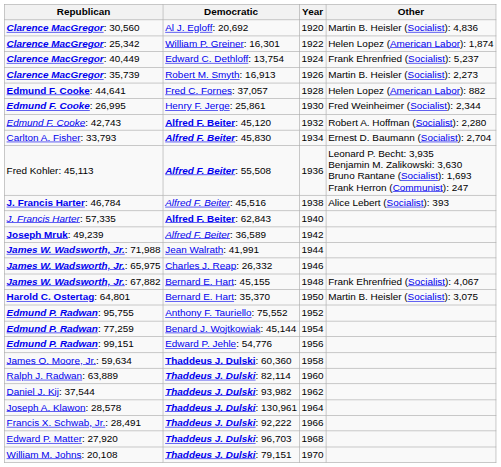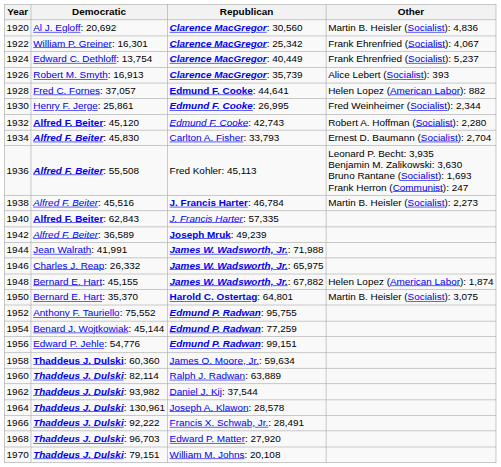 <table class=wikitable>
 <tr>
+<th>Year</th>
+<th>Democratic</th>
 <th>Republican</th>
-<th>Democratic</th>
-<th>Year</th>
 <th>Other</th>
 </tr>
 <tr>
+<td>1920</td>
+<td><a href='#'>Al J. Egloff</a>: 20,692</td>
 <td><strong><em><a href='#'>Clarence MacGregor</a></em></strong>: 30,560</td>
-<td><a href='#'>Al J. Egloff</a>: 20,692</td>
-<td>1920</td>
 <td>Martin B. Heisler (<a href='#'>Socialist</a>): 4,836</td>
 </tr>
 <tr>
+<td>1922</td>
+<td><a href='#'>William P. Greiner</a>: 16,301</td>
 <td><strong><em><a href='#'>Clarence MacGregor</a></em></strong>: 25,342</td>
-<td><a href='#'>William P. Greiner</a>: 16,301</td>
-<td>1922</td>
+<td>Frank Ehrenfried (<a href='#'>Socialist</a>): 4,067</td>
+</tr>
+<tr>
+<td>1924</td>
+<td><a href='#'>Edward C. Dethloff</a>: 13,754</td>
+<td><strong><em><a href='#'>Clarence MacGregor</a></em></strong>: 40,449</td>
+<td>Frank Ehrenfried (<a href='#'>Socialist</a>): 5,237</td>
+</tr>
+<tr>
+<td>1926</td>
+<td><a href='#'>Robert M. Smyth</a>: 16,913</td>
+<td><strong><em><a href='#'>Clarence MacGregor</a></em></strong>: 35,739</td>
+<td>Alice Lebert (<a href='#'>Socialist</a>): 393</td>
+</tr>
+<tr>
+<td>1928</td>
+<td><a href='#'>Fred C. Fornes</a>: 37,057</td>
+<td><strong><a href='#'>Edmund F. Cooke</a></strong>: 44,641</td>
+<td>Helen Lopez (<a href='#'>American Labor</a>): 882</td>
+</tr>
+<tr>
+<td>1930</td>
+<td><a href='#'>Henry F. Jerge</a>: 25,861</td>
+<td><strong><em><a href='#'>Edmund F. Cooke</a></em></strong>: 26,995</td>
+<td>Fred Weinheimer (<a href='#'>Socialist</a>): 2,344</td>
+</tr>
+<tr>
+<td>1932</td>
+<td><strong><a href='#'>Alfred F. Beiter</a></strong>: 45,120</td>
+<td><em><a href='#'>Edmund F. Cooke</a></em>: 42,743</td>
+<td>Robert A. Hoffman (<a href='#'>Socialist</a>): 2,280</td>
+</tr>
+<tr>
+<td>1934</td>
+<td><strong><em><a href='#'>Alfred F. Beiter</a></em></strong>: 45,830</td>
+<td><a href='#'>Carlton A. Fisher</a>: 33,793</td>
+<td>Ernest D. Baumann (<a href='#'>Socialist</a>): 2,704</td>
+</tr>
+<tr>
+<td>1936</td>
+<td><strong><em><a href='#'>Alfred F. Beiter</a></em></strong>: 55,508</td>
+<td>Fred Kohler: 45,113</td>
+<td>Leonard P. Becht: 3,935<br>Benjamin M. Zalikowski: 3,630<br>Bruno Rantane (<a href='#'>Socialist</a>): 1,693<br>Frank Herron (<a href='#'>Communist</a>): 247</td>
+</tr>
+<tr>
+<td>1938</td>
+<td><em><a href='#'>Alfred F. Beiter</a></em>: 45,516</td>
+<td><strong><a href='#'>J. Francis Harter</a></strong>: 46,784</td>
+<td>Martin B. Heisler (<a href='#'>Socialist</a>): 2,273</td>
+</tr>
+<tr>
+<td>1940</td>
+<td><strong><a href='#'>Alfred F. Beiter</a></strong>: 62,843</td>
+<td><em><a href='#'>J. Francis Harter</a></em>: 57,335</td>
+<td></td>
+</tr>
+<tr>
+<td>1942</td>
+<td><em><a href='#'>Alfred F. Beiter</a></em>: 36,589</td>
+<td><strong><a href='#'>Joseph Mruk</a></strong>: 49,239</td>
+<td></td>
+</tr>
+<tr>
+<td>1944</td>
+<td><a href='#'>Jean Walrath</a>: 41,991</td>
+<td><strong><em><a href='#'>James W. Wadsworth, Jr.</a></em></strong>: 71,988</td>
+<td></td>
+</tr>
+<tr>
+<td>1946</td>
+<td><a href='#'>Charles J. Reap</a>: 26,332</td>
+<td><strong><em><a href='#'>James W. Wadsworth, Jr.</a></em></strong>: 65,975</td>
+<td></td>
+</tr>
+<tr>
+<td>1948</td>
+<td><a href='#'>Bernard E. Hart</a>: 45,155</td>
+<td><strong><em><a href='#'>James W. Wadsworth, Jr.</a></em></strong>: 67,882</td>
 <td>Helen Lopez (<a href='#'>American Labor</a>): 1,874</td>
 </tr>
 <tr>
-<td><strong><em><a href='#'>Clarence MacGregor</a></em></strong>: 40,449</td>
-<td><a href='#'>Edward C. Dethloff</a>: 13,754</td>
-<td>1924</td>
-<td>Frank Ehrenfried (<a href='#'>Socialist</a>): 5,237</td>
+<td>1950</td>
+<td><a href='#'>Bernard E. Hart</a>: 35,370</td>
+<td><strong><a href='#'>Harold C. Ostertag</a></strong>: 64,801</td>
+<td>Martin B. Heisler (<a href='#'>Socialist</a>): 3,075</td>
 </tr>
 <tr>
-<td><strong><em><a href='#'>Clarence MacGregor</a></em></strong>: 35,739</td>
-<td><a href='#'>Robert M. Smyth</a>: 16,913</td>
-<td>1926</td>
-<td>Martin B. Heisler (<a href='#'>Socialist</a>): 2,273</td>
-</tr>
-<tr>
-<td><strong><a href='#'>Edmund F. Cooke</a></strong>: 44,641</td>
-<td><a href='#'>Fred C. Fornes</a>: 37,057</td>
-<td>1928</td>
-<td>Helen Lopez (<a href='#'>American Labor</a>): 882</td>
-</tr>
-<tr>
-<td><strong><em><a href='#'>Edmund F. Cooke</a></em></strong>: 26,995</td>
-<td><a href='#'>Henry F. Jerge</a>: 25,861</td>
-<td>1930</td>
-<td>Fred Weinheimer (<a href='#'>Socialist</a>): 2,344</td>
-</tr>
-<tr>
-<td><em><a href='#'>Edmund F. Cooke</a></em>: 42,743</td>
-<td><strong><a href='#'>Alfred F. Beiter</a></strong>: 45,120</td>
-<td>1932</td>
-<td>Robert A. Hoffman (<a href='#'>Socialist</a>): 2,280</td>
-</tr>
-<tr>
-<td><a href='#'>Carlton A. Fisher</a>: 33,793</td>
-<td><strong><em><a href='#'>Alfred F. Beiter</a></em></strong>: 45,830</td>
-<td>1934</td>
-<td>Ernest D. Baumann (<a href='#'>Socialist</a>): 2,704</td>
-</tr>
-<tr>
-<td>Fred Kohler: 45,113</td>
-<td><strong><em><a href='#'>Alfred F. Beiter</a></em></strong>: 55,508</td>
-<td>1936</td>
-<td>Leonard P. Becht: 3,935<br>Benjamin M. Zalikowski: 3,630<br>Bruno Rantane (<a href='#'>Socialist</a>): 1,693<br>Frank Herron (<a href='#'>Communist</a>): 247</td>
-</tr>
-<tr>
-<td><strong><a href='#'>J. Francis Harter</a></strong>: 46,784</td>
-<td><em><a href='#'>Alfred F. Beiter</a></em>: 45,516</td>
-<td>1938</td>
-<td>Alice Lebert (<a href='#'>Socialist</a>): 393</td>
-</tr>
-<tr>
-<td><em><a href='#'>J. Francis Harter</a></em>: 57,335</td>
-<td><strong><a href='#'>Alfred F. Beiter</a></strong>: 62,843</td>
-<td>1940</td>
+<td>1952</td>
+<td><a href='#'>Anthony F. Tauriello</a>: 75,552</td>
+<td><strong><em><a href='#'>Edmund P. Radwan</a></em></strong>: 95,755</td>
 <td></td>
 </tr>
 <tr>
-<td><strong><a href='#'>Joseph Mruk</a></strong>: 49,239</td>
-<td><em><a href='#'>Alfred F. Beiter</a></em>: 36,589</td>
-<td>1942</td>
+<td>1954</td>
+<td><a href='#'>Benard J. Wojtkowiak</a>: 45,144</td>
+<td><strong><em><a href='#'>Edmund P. Radwan</a></em></strong>: 77,259</td>
 <td></td>
 </tr>
 <tr>
-<td><strong><em><a href='#'>James W. Wadsworth, Jr.</a></em></strong>: 71,988</td>
-<td><a href='#'>Jean Walrath</a>: 41,991</td>
-<td>1944</td>
+<td>1956</td>
+<td><a href='#'>Edward P. Jehle</a>: 54,776</td>
+<td><strong><em><a href='#'>Edmund P. Radwan</a></em></strong>: 99,151</td>
 <td></td>
 </tr>
 <tr>
-<td><strong><em><a href='#'>James W. Wadsworth, Jr.</a></em></strong>: 65,975</td>
-<td><a href='#'>Charles J. Reap</a>: 26,332</td>
-<td>1946</td>
+<td>1958</td>
+<td><strong><a href='#'>Thaddeus J. Dulski</a></strong>: 60,360</td>
+<td><a href='#'>James O. Moore, Jr.</a>: 59,634</td>
 <td></td>
 </tr>
 <tr>
-<td><strong><em><a href='#'>James W. Wadsworth, Jr.</a></em></strong>: 67,882</td>
-<td><a href='#'>Bernard E. Hart</a>: 45,155</td>
-<td>1948</td>
-<td>Frank Ehrenfried (<a href='#'>Socialist</a>): 4,067</td>
-</tr>
-<tr>
-<td><strong><a href='#'>Harold C. Ostertag</a></strong>: 64,801</td>
-<td><a href='#'>Bernard E. Hart</a>: 35,370</td>
-<td>1950</td>
-<td>Martin B. Heisler (<a href='#'>Socialist</a>): 3,075</td>
-</tr>
-<tr>
-<td><strong><em><a href='#'>Edmund P. Radwan</a></em></strong>: 95,755</td>
-<td><a href='#'>Anthony F. Tauriello</a>: 75,552</td>
-<td>1952</td>
+<td>1960</td>
+<td><strong><em><a href='#'>Thaddeus J. Dulski</a></em></strong>: 82,114</td>
+<td><a href='#'>Ralph J. Radwan</a>: 63,889</td>
 <td></td>
 </tr>
 <tr>
-<td><strong><em><a href='#'>Edmund P. Radwan</a></em></strong>: 77,259</td>
-<td><a href='#'>Benard J. Wojtkowiak</a>: 45,144</td>
-<td>1954</td>
+<td>1962</td>
+<td><strong><em><a href='#'>Thaddeus J. Dulski</a></em></strong>: 93,982</td>
+<td><a href='#'>Daniel J. Kij</a>: 37,544</td>
 <td></td>
 </tr>
 <tr>
-<td><strong><em><a href='#'>Edmund P. Radwan</a></em></strong>: 99,151</td>
-<td><a href='#'>Edward P. Jehle</a>: 54,776</td>
-<td>1956</td>
+<td>1964</td>
+<td><strong><em><a href='#'>Thaddeus J. Dulski</a></em></strong>: 130,961</td>
+<td><a href='#'>Joseph A. Klawon</a>: 28,578</td>
 <td></td>
 </tr>
 <tr>
-<td><a href='#'>James O. Moore, Jr.</a>: 59,634</td>
-<td><strong><a href='#'>Thaddeus J. Dulski</a></strong>: 60,360</td>
-<td>1958</td>
+<td>1966</td>
+<td><strong><em><a href='#'>Thaddeus J. Dulski</a></em></strong>: 92,222</td>
+<td><a href='#'>Francis X. Schwab, Jr.</a>: 28,491</td>
 <td></td>
 </tr>
 <tr>
-<td><a href='#'>Ralph J. Radwan</a>: 63,889</td>
-<td><strong><em><a href='#'>Thaddeus J. Dulski</a></em></strong>: 82,114</td>
-<td>1960</td>
+<td>1968</td>
+<td><strong><em><a href='#'>Thaddeus J. Dulski</a></em></strong>: 96,703</td>
+<td><a href='#'>Edward P. Matter</a>: 27,920</td>
 <td></td>
 </tr>
 <tr>
-<td><a href='#'>Daniel J. Kij</a>: 37,544</td>
-<td><strong><em><a href='#'>Thaddeus J. Dulski</a></em></strong>: 93,982</td>
-<td>1962</td>
-<td></td>
-</tr>
-<tr>
-<td><a href='#'>Joseph A. Klawon</a>: 28,578</td>
-<td><strong><em><a href='#'>Thaddeus J. Dulski</a></em></strong>: 130,961</td>
-<td>1964</td>
-<td></td>
-</tr>
-<tr>
-<td><a href='#'>Francis X. Schwab, Jr.</a>: 28,491</td>
-<td><strong><em><a href='#'>Thaddeus J. Dulski</a></em></strong>: 92,222</td>
-<td>1966</td>
-<td></td>
-</tr>
-<tr>
-<td><a href='#'>Edward P. Matter</a>: 27,920</td>
-<td><strong><em><a href='#'>Thaddeus J. Dulski</a></em></strong>: 96,703</td>
-<td>1968</td>
-<td></td>
-</tr>
-<tr>
+<td>1970</td>
+<td><strong><em><a href='#'>Thaddeus J. Dulski</a></em></strong>: 79,151</td>
 <td><a href='#'>William M. Johns</a>: 20,108</td>
-<td><strong><em><a href='#'>Thaddeus J. Dulski</a></em></strong>: 79,151</td>
-<td>1970</td>
 <td></td>
 </tr>
 </table>
